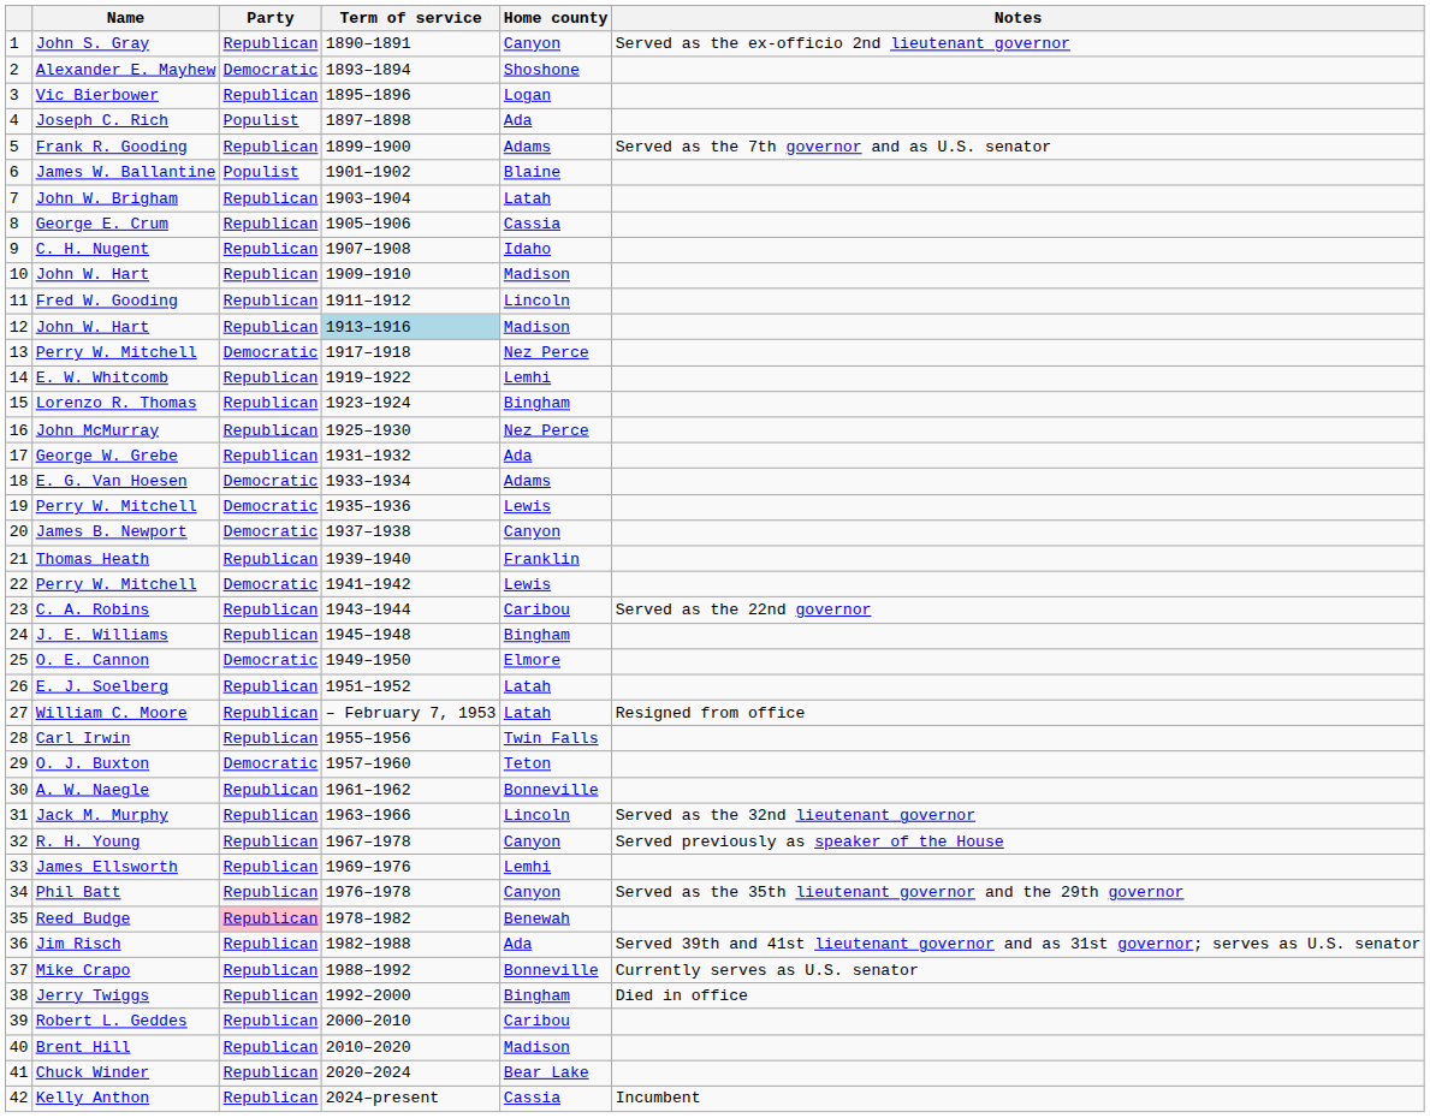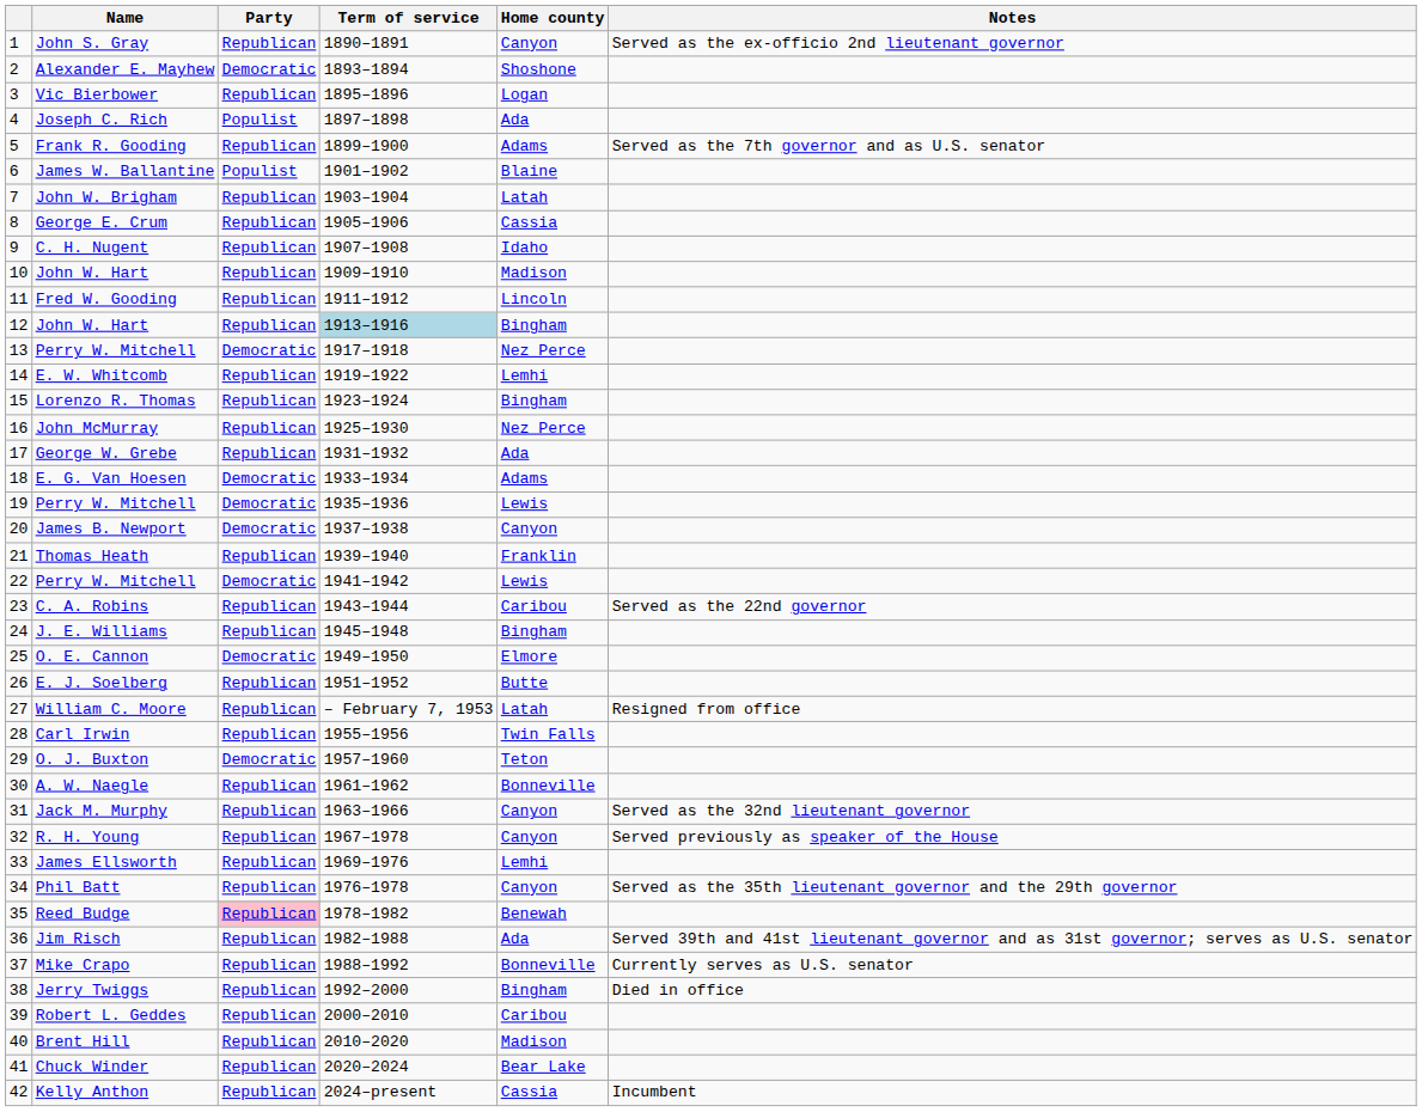 <table class=wikitable>
 <tr>
 <th></th>
 <th>Name</th>
 <th>Party</th>
 <th>Term of service</th>
 <th>Home county</th>
 <th>Notes</th>
 </tr>
 <tr>
 <td>1</td>
 <td><a href='#'>John S. Gray</a></td>
 <td><a href='#'>Republican</a></td>
 <td>1890–1891</td>
 <td><a href='#'>Canyon</a></td>
 <td>Served as the ex-officio 2nd <a href='#'>lieutenant governor</a></td>
 </tr>
 <tr>
 <td>2</td>
 <td><a href='#'>Alexander E. Mayhew</a></td>
 <td><a href='#'>Democratic</a></td>
 <td>1893–1894</td>
 <td><a href='#'>Shoshone</a></td>
 <td></td>
 </tr>
 <tr>
 <td>3</td>
 <td><a href='#'>Vic Bierbower</a></td>
 <td><a href='#'>Republican</a></td>
 <td>1895–1896</td>
 <td><a href='#'>Logan</a></td>
 <td></td>
 </tr>
 <tr>
 <td>4</td>
 <td><a href='#'>Joseph C. Rich</a></td>
 <td><a href='#'>Populist</a></td>
 <td>1897–1898</td>
 <td><a href='#'>Ada</a></td>
 <td></td>
 </tr>
 <tr>
 <td>5</td>
 <td><a href='#'>Frank R. Gooding</a></td>
 <td><a href='#'>Republican</a></td>
 <td>1899–1900</td>
 <td><a href='#'>Adams</a></td>
 <td>Served as the 7th <a href='#'>governor</a> and as U.S. senator</td>
 </tr>
 <tr>
 <td>6</td>
 <td><a href='#'>James W. Ballantine</a></td>
 <td><a href='#'>Populist</a></td>
 <td>1901–1902</td>
 <td><a href='#'>Blaine</a></td>
 <td></td>
 </tr>
 <tr>
 <td>7</td>
 <td><a href='#'>John W. Brigham</a></td>
 <td><a href='#'>Republican</a></td>
 <td>1903–1904</td>
 <td><a href='#'>Latah</a></td>
 <td></td>
 </tr>
 <tr>
 <td>8</td>
 <td><a href='#'>George E. Crum</a></td>
 <td><a href='#'>Republican</a></td>
 <td>1905–1906</td>
 <td><a href='#'>Cassia</a></td>
 <td></td>
 </tr>
 <tr>
 <td>9</td>
 <td><a href='#'>C. H. Nugent</a></td>
 <td><a href='#'>Republican</a></td>
 <td>1907–1908</td>
 <td><a href='#'>Idaho</a></td>
 <td></td>
 </tr>
 <tr>
 <td>10</td>
 <td><a href='#'>John W. Hart</a></td>
 <td><a href='#'>Republican</a></td>
 <td>1909–1910</td>
 <td><a href='#'>Madison</a></td>
 <td></td>
 </tr>
 <tr>
 <td>11</td>
 <td><a href='#'>Fred W. Gooding</a></td>
 <td><a href='#'>Republican</a></td>
 <td>1911–1912</td>
 <td><a href='#'>Lincoln</a></td>
 <td></td>
 </tr>
 <tr>
 <td>12</td>
 <td><a href='#'>John W. Hart</a></td>
 <td><a href='#'>Republican</a></td>
 <td style="background: lightblue;">1913–1916</td>
-<td><a href='#'>Madison</a></td>
+<td><a href='#'>Bingham</a></td>
 <td></td>
 </tr>
 <tr>
 <td>13</td>
 <td><a href='#'>Perry W. Mitchell</a></td>
 <td><a href='#'>Democratic</a></td>
 <td>1917–1918</td>
 <td><a href='#'>Nez Perce</a></td>
 <td></td>
 </tr>
 <tr>
 <td>14</td>
 <td><a href='#'>E. W. Whitcomb</a></td>
 <td><a href='#'>Republican</a></td>
 <td>1919–1922</td>
 <td><a href='#'>Lemhi</a></td>
 <td></td>
 </tr>
 <tr>
 <td>15</td>
 <td><a href='#'>Lorenzo R. Thomas</a></td>
 <td><a href='#'>Republican</a></td>
 <td>1923–1924</td>
 <td><a href='#'>Bingham</a></td>
 </tr>
 <tr>
 <td>16</td>
 <td><a href='#'>John McMurray</a></td>
 <td><a href='#'>Republican</a></td>
 <td>1925–1930</td>
 <td><a href='#'>Nez Perce</a></td>
 <td></td>
 </tr>
 <tr>
 <td>17</td>
 <td><a href='#'>George W. Grebe</a></td>
 <td><a href='#'>Republican</a></td>
 <td>1931–1932</td>
 <td><a href='#'>Ada</a></td>
 <td></td>
 </tr>
 <tr>
 <td>18</td>
 <td><a href='#'>E. G. Van Hoesen</a></td>
 <td><a href='#'>Democratic</a></td>
 <td>1933–1934</td>
 <td><a href='#'>Adams</a></td>
 <td></td>
 </tr>
 <tr>
 <td>19</td>
 <td><a href='#'>Perry W. Mitchell</a></td>
 <td><a href='#'>Democratic</a></td>
 <td>1935–1936</td>
 <td><a href='#'>Lewis</a></td>
 <td></td>
 </tr>
 <tr>
 <td>20</td>
 <td><a href='#'>James B. Newport</a></td>
 <td><a href='#'>Democratic</a></td>
 <td>1937–1938</td>
 <td><a href='#'>Canyon</a></td>
 <td></td>
 </tr>
 <tr>
 <td>21</td>
 <td><a href='#'>Thomas Heath</a></td>
 <td><a href='#'>Republican</a></td>
 <td>1939–1940</td>
 <td><a href='#'>Franklin</a></td>
 <td></td>
 </tr>
 <tr>
 <td>22</td>
 <td><a href='#'>Perry W. Mitchell</a></td>
 <td><a href='#'>Democratic</a></td>
 <td>1941–1942</td>
 <td><a href='#'>Lewis</a></td>
 <td></td>
 </tr>
 <tr>
 <td>23</td>
 <td><a href='#'>C. A. Robins</a></td>
 <td><a href='#'>Republican</a></td>
 <td>1943–1944</td>
 <td><a href='#'>Caribou</a></td>
 <td>Served as the 22nd <a href='#'>governor</a></td>
 </tr>
 <tr>
 <td>24</td>
 <td><a href='#'>J. E. Williams</a></td>
 <td><a href='#'>Republican</a></td>
 <td>1945–1948</td>
 <td><a href='#'>Bingham</a></td>
 <td></td>
 </tr>
 <tr>
 <td>25</td>
 <td><a href='#'>O. E. Cannon</a></td>
 <td><a href='#'>Democratic</a></td>
 <td>1949–1950</td>
 <td><a href='#'>Elmore</a></td>
 <td></td>
 </tr>
 <tr>
 <td>26</td>
 <td><a href='#'>E. J. Soelberg</a></td>
 <td><a href='#'>Republican</a></td>
 <td>1951–1952</td>
-<td><a href='#'>Latah</a></td>
+<td><a href='#'>Butte</a></td>
 <td></td>
 </tr>
 <tr>
 <td>27</td>
 <td><a href='#'>William C. Moore</a></td>
 <td><a href='#'>Republican</a></td>
 <td>– February 7, 1953</td>
 <td><a href='#'>Latah</a></td>
 <td>Resigned from office</td>
 </tr>
 <tr>
 <td>28</td>
 <td><a href='#'>Carl Irwin</a></td>
 <td><a href='#'>Republican</a></td>
 <td>1955–1956</td>
 <td><a href='#'>Twin Falls</a></td>
 <td></td>
 </tr>
 <tr>
 <td>29</td>
 <td><a href='#'>O. J. Buxton</a></td>
 <td><a href='#'>Democratic</a></td>
 <td>1957–1960</td>
 <td><a href='#'>Teton</a></td>
 <td></td>
 </tr>
 <tr>
 <td>30</td>
 <td><a href='#'>A. W. Naegle</a></td>
 <td><a href='#'>Republican</a></td>
 <td>1961–1962</td>
 <td><a href='#'>Bonneville</a></td>
 <td></td>
 </tr>
 <tr>
 <td>31</td>
 <td><a href='#'>Jack M. Murphy</a></td>
 <td><a href='#'>Republican</a></td>
 <td>1963–1966</td>
-<td><a href='#'>Lincoln</a></td>
+<td><a href='#'>Canyon</a></td>
 <td>Served as the 32nd <a href='#'>lieutenant governor</a></td>
 </tr>
 <tr>
 <td>32</td>
 <td><a href='#'>R. H. Young</a></td>
 <td><a href='#'>Republican</a></td>
 <td>1967–1978</td>
 <td><a href='#'>Canyon</a></td>
 <td>Served previously as <a href='#'>speaker of the House</a></td>
 </tr>
 <tr>
 <td>33</td>
 <td><a href='#'>James Ellsworth</a></td>
 <td><a href='#'>Republican</a></td>
 <td>1969–1976</td>
 <td><a href='#'>Lemhi</a></td>
 <td></td>
 </tr>
 <tr>
 <td>34</td>
 <td><a href='#'>Phil Batt</a></td>
 <td><a href='#'>Republican</a></td>
 <td>1976–1978</td>
 <td><a href='#'>Canyon</a></td>
 <td>Served as the 35th <a href='#'>lieutenant governor</a> and the 29th <a href='#'>governor</a></td>
 </tr>
 <tr>
 <td>35</td>
 <td><a href='#'>Reed Budge</a></td>
 <td style="background: pink;"><a href='#'>Republican</a></td>
 <td>1978–1982</td>
 <td><a href='#'>Benewah</a></td>
 <td></td>
 </tr>
 <tr>
 <td>36</td>
 <td><a href='#'>Jim Risch</a></td>
 <td><a href='#'>Republican</a></td>
 <td>1982–1988</td>
 <td><a href='#'>Ada</a></td>
 <td>Served 39th and 41st <a href='#'>lieutenant governor</a> and as 31st <a href='#'>governor</a>; serves as U.S. senator</td>
 </tr>
 <tr>
 <td>37</td>
 <td><a href='#'>Mike Crapo</a></td>
 <td><a href='#'>Republican</a></td>
 <td>1988–1992</td>
 <td><a href='#'>Bonneville</a></td>
 <td>Currently serves as U.S. senator</td>
 </tr>
 <tr>
 <td>38</td>
 <td><a href='#'>Jerry Twiggs</a></td>
 <td><a href='#'>Republican</a></td>
 <td>1992–2000</td>
 <td><a href='#'>Bingham</a></td>
 <td>Died in office</td>
 </tr>
 <tr>
 <td>39</td>
 <td><a href='#'>Robert L. Geddes</a></td>
 <td><a href='#'>Republican</a></td>
 <td>2000–2010</td>
 <td><a href='#'>Caribou</a></td>
 <td></td>
 </tr>
 <tr>
 <td>40</td>
 <td><a href='#'>Brent Hill</a></td>
 <td><a href='#'>Republican</a></td>
 <td>2010–2020</td>
 <td><a href='#'>Madison</a></td>
 <td></td>
 </tr>
 <tr>
 <td>41</td>
 <td><a href='#'>Chuck Winder</a></td>
 <td><a href='#'>Republican</a></td>
 <td>2020–2024</td>
 <td><a href='#'>Bear Lake</a></td>
 <td></td>
 </tr>
 <tr>
 <td>42</td>
 <td><a href='#'>Kelly Anthon</a></td>
 <td><a href='#'>Republican</a></td>
 <td>2024–present</td>
 <td><a href='#'>Cassia</a></td>
 <td>Incumbent</td>
 </tr>
 </table>
